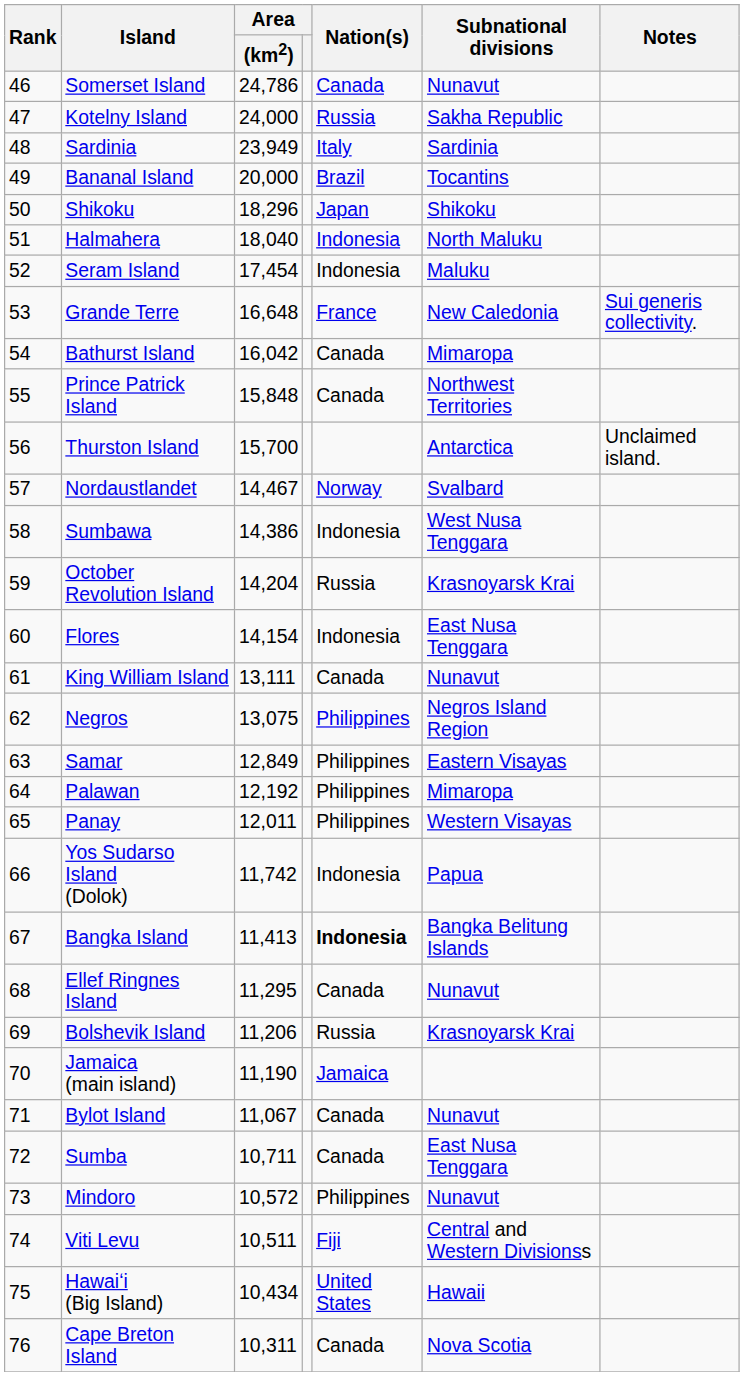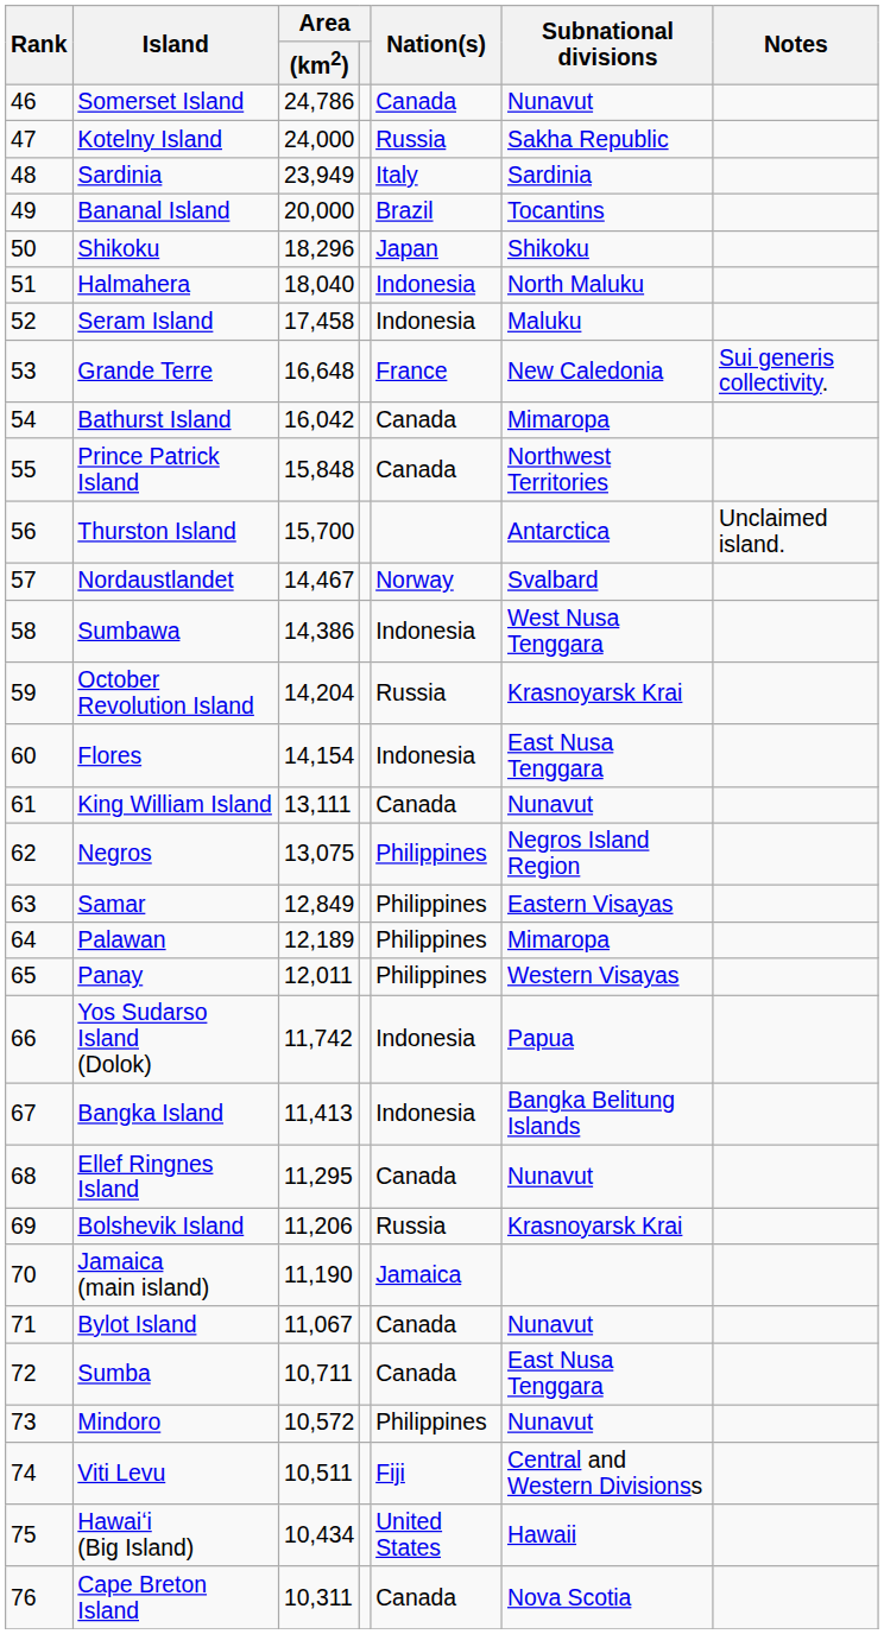 <table class="sortable wikitable">
 <tr>
 <th rowspan=2>Rank</th>
 <th rowspan=2>Island</th>
 <th colspan=2>Area</th>
 <th rowspan=2>Nation(s)</th>
 <th rowspan=2>Subnational divisions</th>
 <th rowspan=2>Notes</th>
 </tr>
 <tr>
 <th class="unsortable">(km<sup>2</sup>)</th>
 <th class="unsortable"></th>
 </tr>
 <tr>
 <td>46</td>
 <td><a href='#'>Somerset Island</a></td>
 <td>24,786</td>
 <td></td>
 <td><a href='#'>Canada</a></td>
 <td><a href='#'>Nunavut</a></td>
 <td></td>
 </tr>
 <tr>
 <td>47</td>
 <td><a href='#'>Kotelny Island</a></td>
 <td>24,000</td>
 <td></td>
 <td><a href='#'>Russia</a></td>
 <td><a href='#'>Sakha Republic</a></td>
 <td></td>
 </tr>
 <tr>
 <td>48</td>
 <td><a href='#'>Sardinia</a></td>
 <td>23,949</td>
 <td></td>
 <td><a href='#'>Italy</a></td>
 <td><a href='#'>Sardinia</a></td>
 <td></td>
 </tr>
 <tr>
 <td>49</td>
 <td><a href='#'>Bananal Island</a></td>
 <td>20,000</td>
 <td></td>
 <td><a href='#'>Brazil</a></td>
 <td><a href='#'>Tocantins</a></td>
 <td></td>
 </tr>
 <tr>
 <td>50</td>
 <td><a href='#'>Shikoku</a></td>
 <td>18,296</td>
 <td></td>
 <td><a href='#'>Japan</a></td>
 <td><a href='#'>Shikoku</a></td>
 <td></td>
 </tr>
 <tr>
 <td>51</td>
 <td><a href='#'>Halmahera</a></td>
 <td>18,040</td>
 <td></td>
 <td><a href='#'>Indonesia</a></td>
 <td><a href='#'>North Maluku</a></td>
 <td></td>
 </tr>
 <tr>
 <td>52</td>
 <td><a href='#'>Seram Island</a></td>
-<td>17,454</td>
+<td>17,458</td>
 <td></td>
 <td>Indonesia</td>
 <td><a href='#'>Maluku</a></td>
 <td></td>
 </tr>
 <tr>
 <td>53</td>
 <td><a href='#'>Grande Terre</a></td>
 <td>16,648</td>
 <td></td>
 <td><a href='#'>France</a></td>
 <td><a href='#'>New Caledonia</a></td>
 <td><a href='#'>Sui generis collectivity</a>.</td>
 </tr>
 <tr>
 <td>54</td>
 <td><a href='#'>Bathurst Island</a></td>
 <td>16,042</td>
 <td></td>
 <td>Canada</td>
 <td><a href='#'>Mimaropa</a></td>
 <td></td>
 </tr>
 <tr>
 <td>55</td>
 <td><a href='#'>Prince Patrick Island</a></td>
 <td>15,848</td>
 <td></td>
 <td>Canada</td>
 <td><a href='#'>Northwest Territories</a></td>
 <td></td>
 </tr>
 <tr>
 <td>56</td>
 <td><a href='#'>Thurston Island</a></td>
 <td>15,700</td>
 <td></td>
 <td></td>
 <td><a href='#'>Antarctica</a></td>
 <td>Unclaimed island.</td>
 </tr>
 <tr>
 <td>57</td>
 <td><a href='#'>Nordaustlandet</a></td>
 <td>14,467</td>
 <td></td>
 <td><a href='#'>Norway</a></td>
 <td><a href='#'>Svalbard</a></td>
 <td></td>
 </tr>
 <tr>
 <td>58</td>
 <td><a href='#'>Sumbawa</a></td>
 <td>14,386</td>
 <td></td>
 <td>Indonesia</td>
 <td><a href='#'>West Nusa Tenggara</a></td>
 <td></td>
 </tr>
 <tr>
 <td>59</td>
 <td><a href='#'>October Revolution Island</a></td>
 <td>14,204</td>
 <td></td>
 <td>Russia</td>
 <td><a href='#'>Krasnoyarsk Krai</a></td>
 <td></td>
 </tr>
 <tr>
 <td>60</td>
 <td><a href='#'>Flores</a></td>
 <td>14,154</td>
 <td></td>
 <td>Indonesia</td>
 <td><a href='#'>East Nusa Tenggara</a></td>
 <td></td>
 </tr>
 <tr>
 <td>61</td>
 <td><a href='#'>King William Island</a></td>
 <td>13,111</td>
 <td></td>
 <td>Canada</td>
 <td><a href='#'>Nunavut</a></td>
 <td></td>
 </tr>
 <tr>
 <td>62</td>
 <td><a href='#'>Negros</a></td>
 <td>13,075</td>
 <td></td>
 <td><a href='#'>Philippines</a></td>
 <td><a href='#'>Negros Island Region</a></td>
 <td></td>
 </tr>
 <tr>
 <td>63</td>
 <td><a href='#'>Samar</a></td>
 <td>12,849</td>
 <td></td>
 <td>Philippines</td>
 <td><a href='#'>Eastern Visayas</a></td>
 <td></td>
 </tr>
 <tr>
 <td>64</td>
 <td><a href='#'>Palawan</a></td>
-<td>12,192</td>
+<td>12,189</td>
 <td></td>
 <td>Philippines</td>
 <td><a href='#'>Mimaropa</a></td>
 <td></td>
 </tr>
 <tr>
 <td>65</td>
 <td><a href='#'>Panay</a></td>
 <td>12,011</td>
 <td></td>
 <td>Philippines</td>
 <td><a href='#'>Western Visayas</a></td>
 <td></td>
 </tr>
 <tr>
 <td>66</td>
 <td><a href='#'>Yos Sudarso Island</a><br>(Dolok)</td>
 <td>11,742</td>
 <td></td>
 <td>Indonesia</td>
 <td><a href='#'>Papua</a></td>
 <td></td>
 </tr>
 <tr>
 <td>67</td>
 <td><a href='#'>Bangka Island</a></td>
 <td>11,413</td>
 <td></td>
-<td><strong>Indonesia</strong></td>
+<td>Indonesia</td>
 <td><a href='#'>Bangka Belitung Islands</a></td>
 <td></td>
 </tr>
 <tr>
 <td>68</td>
 <td><a href='#'>Ellef Ringnes Island</a></td>
 <td>11,295</td>
 <td></td>
 <td>Canada</td>
 <td><a href='#'>Nunavut</a></td>
 <td></td>
 </tr>
 <tr>
 <td>69</td>
 <td><a href='#'>Bolshevik Island</a></td>
 <td>11,206</td>
 <td></td>
 <td>Russia</td>
 <td><a href='#'>Krasnoyarsk Krai</a></td>
 <td></td>
 </tr>
 <tr>
 <td>70</td>
 <td><a href='#'>Jamaica</a><br>(main island)</td>
 <td>11,190</td>
 <td></td>
 <td><a href='#'>Jamaica</a></td>
 <td></td>
 <td></td>
 </tr>
 <tr>
 <td>71</td>
 <td><a href='#'>Bylot Island</a></td>
 <td>11,067</td>
 <td></td>
 <td>Canada</td>
 <td><a href='#'>Nunavut</a></td>
 <td></td>
 </tr>
 <tr>
 <td>72</td>
 <td><a href='#'>Sumba</a></td>
 <td>10,711</td>
 <td></td>
 <td>Canada</td>
 <td><a href='#'>East Nusa Tenggara</a></td>
 <td></td>
 </tr>
 <tr>
 <td>73</td>
 <td><a href='#'>Mindoro</a></td>
 <td>10,572</td>
 <td></td>
 <td>Philippines</td>
 <td><a href='#'>Nunavut</a></td>
 <td></td>
 </tr>
 <tr>
 <td>74</td>
 <td><a href='#'>Viti Levu</a></td>
 <td>10,511</td>
 <td></td>
 <td><a href='#'>Fiji</a></td>
 <td><a href='#'>Central</a> and <a href='#'>Western Divisions</a>s</td>
 <td></td>
 </tr>
 <tr>
 <td>75</td>
 <td><a href='#'>Hawaiʻi</a><br>(Big Island)</td>
 <td>10,434</td>
 <td></td>
 <td><a href='#'>United States</a></td>
 <td><a href='#'>Hawaii</a></td>
 <td></td>
 </tr>
 <tr>
 <td>76</td>
 <td><a href='#'>Cape Breton Island</a></td>
 <td>10,311</td>
 <td></td>
 <td>Canada</td>
 <td><a href='#'>Nova Scotia</a></td>
 <td></td>
 </tr>
 </table>
